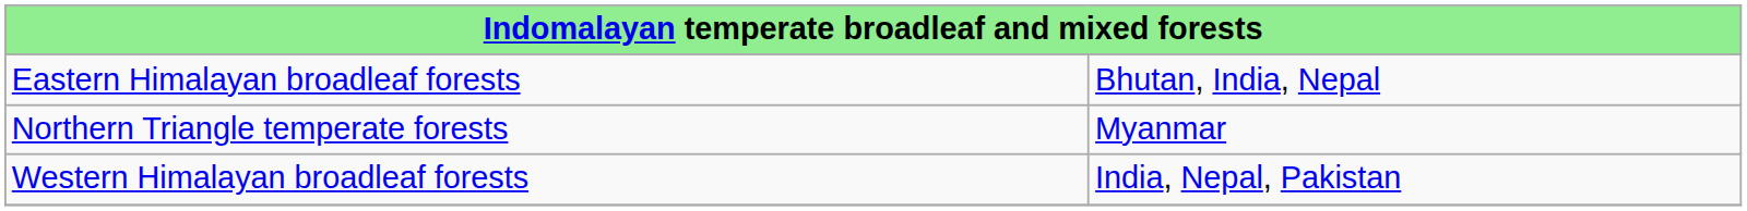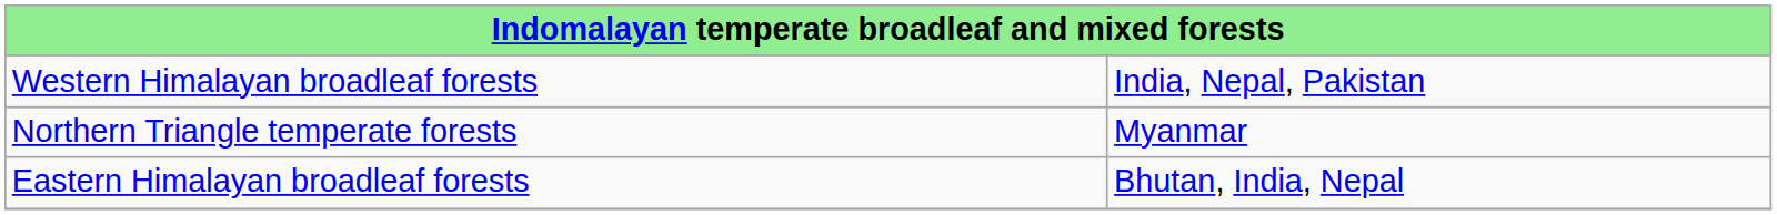 <table class="wikitable" style="width:70%; margin: 0 auto;">
 <tr>
 <th colspan="2" style="background:lightgreen;"><a href='#'>Indomalayan</a> temperate broadleaf and mixed forests</th>
+</tr>
+<tr>
+<td><a href='#'>Western Himalayan broadleaf forests</a></td>
+<td><a href='#'>India</a>, <a href='#'>Nepal</a>, <a href='#'>Pakistan</a></td>
+</tr>
+<tr>
+<td><a href='#'>Northern Triangle temperate forests</a></td>
+<td><a href='#'>Myanmar</a></td>
 </tr>
 <tr>
 <td><a href='#'>Eastern Himalayan broadleaf forests</a></td>
 <td><a href='#'>Bhutan</a>, <a href='#'>India</a>, <a href='#'>Nepal</a></td>
 </tr>
 <tr>
-<td><a href='#'>Northern Triangle temperate forests</a></td>
-<td><a href='#'>Myanmar</a></td>
-</tr>
-<tr>
-<td><a href='#'>Western Himalayan broadleaf forests</a></td>
-<td><a href='#'>India</a>, <a href='#'>Nepal</a>, <a href='#'>Pakistan</a></td>
-</tr>
-<tr>
 </tr>
 </table>
